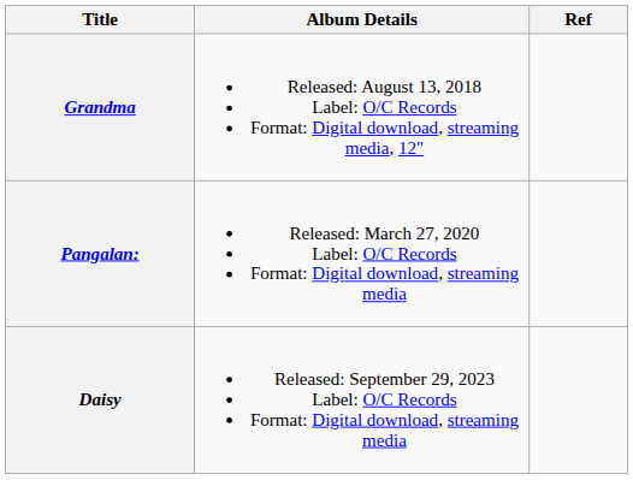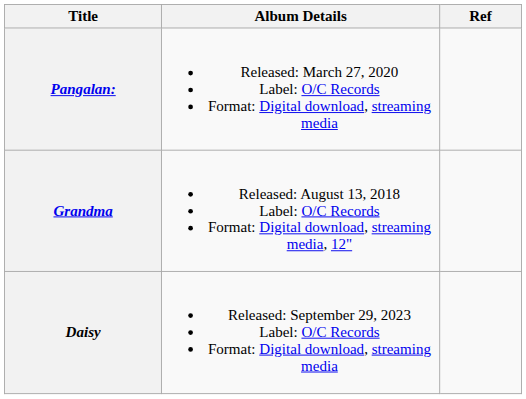 <table class="wikitable plainrowheaders" style="text-align:center;">
 <tr>
 <th scope="col" style="width:10em;">Title</th>
 <th scope="col" style="width:18em;">Album Details</th>
 <th scope="col" style="width:5em;">Ref</th>
 </tr>
 <tr>
-<th scope="row"><em><a href='#'>Grandma</a></em></th>
-<td><br><ul><li>Released: August 13, 2018 <span></span></li><li>Label: <a href='#'>O/C Records</a></li><li>Format: <a href='#'>Digital download</a>, <a href='#'>streaming media</a>, <a href='#'>12"</a></li></ul></td>
+<th scope="row"><em><a href='#'>Pangalan:</a></em></th>
+<td><br><ul><li>Released: March 27, 2020 <span></span></li><li>Label: <a href='#'>O/C Records</a></li><li>Format: <a href='#'>Digital download</a>, <a href='#'>streaming media</a></li></ul></td>
 <td></td>
 </tr>
 <tr>
-<th scope="row"><em><a href='#'>Pangalan:</a></em></th>
-<td><br><ul><li>Released: March 27, 2020 <span></span></li><li>Label: <a href='#'>O/C Records</a></li><li>Format: <a href='#'>Digital download</a>, <a href='#'>streaming media</a></li></ul></td>
+<th scope="row"><em><a href='#'>Grandma</a></em></th>
+<td><br><ul><li>Released: August 13, 2018 <span></span></li><li>Label: <a href='#'>O/C Records</a></li><li>Format: <a href='#'>Digital download</a>, <a href='#'>streaming media</a>, <a href='#'>12"</a></li></ul></td>
 <td></td>
 </tr>
 <tr>
 <th scope="row"><em>Daisy</em></th>
 <td><br><ul><li>Released: September 29, 2023 <span></span></li><li>Label: <a href='#'>O/C Records</a></li><li>Format: <a href='#'>Digital download</a>, <a href='#'>streaming media</a></li></ul></td>
 <td></td>
 </tr>
 </table>
